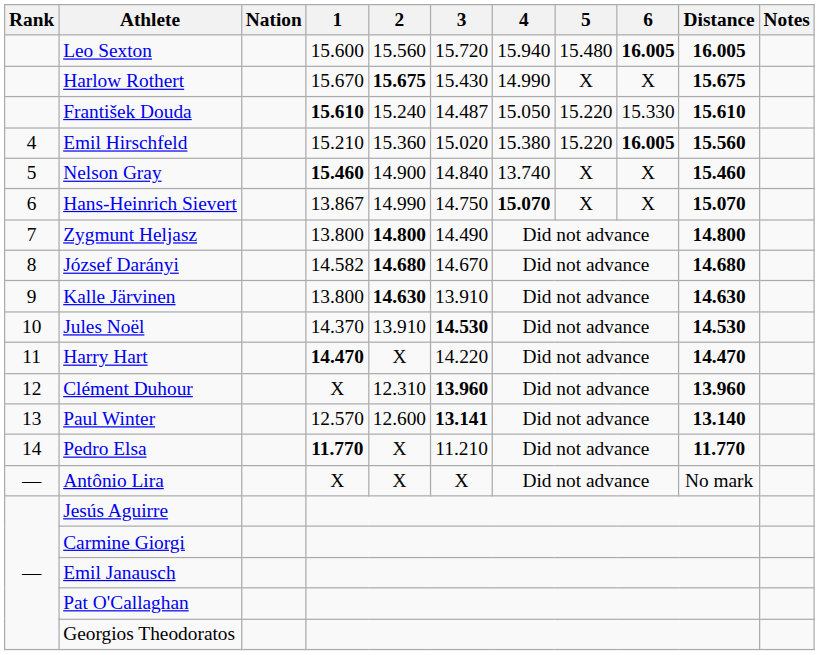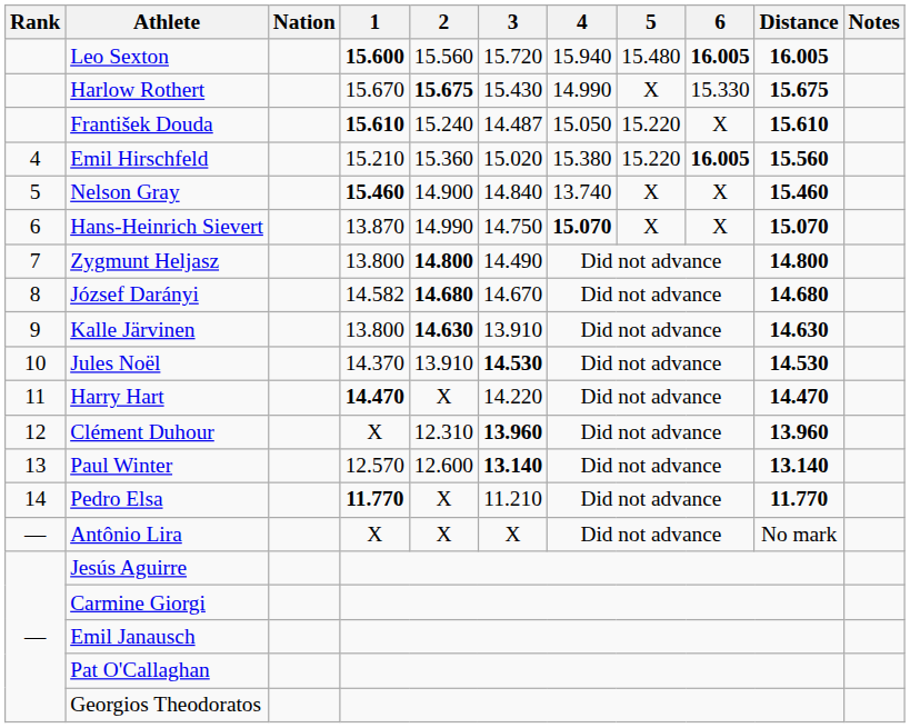 <table class="wikitable sortable" style="text-align:center">
 <tr>
 <th>Rank</th>
 <th>Athlete</th>
 <th>Nation</th>
 <th>1</th>
 <th>2</th>
 <th>3</th>
 <th>4</th>
 <th>5</th>
 <th>6</th>
 <th>Distance</th>
 <th>Notes</th>
 </tr>
 <tr>
 <td></td>
 <td align=left><a href='#'>Leo Sexton</a></td>
 <td align=left></td>
-<td>15.600</td>
+<td><strong>15.600</strong></td>
 <td>15.560</td>
 <td>15.720</td>
 <td>15.940 </td>
 <td>15.480</td>
 <td><strong>16.005</strong> </td>
 <td><strong>16.005</strong></td>
 <td></td>
 </tr>
 <tr>
 <td></td>
 <td align=left><a href='#'>Harlow Rothert</a></td>
 <td align=left></td>
 <td>15.670</td>
 <td><strong>15.675</strong></td>
 <td>15.430</td>
 <td>14.990</td>
 <td data-sort-value=1.00>X</td>
-<td data-sort-value=1.00>X</td>
+<td>15.330</td>
 <td><strong>15.675</strong></td>
 <td></td>
 </tr>
 <tr>
 <td></td>
 <td align=left><a href='#'>František Douda</a></td>
 <td align=left></td>
 <td><strong>15.610</strong></td>
 <td>15.240</td>
 <td>14.487</td>
 <td>15.050</td>
 <td>15.220</td>
-<td>15.330</td>
+<td data-sort-value=1.00>X</td>
 <td><strong>15.610</strong></td>
 <td></td>
 </tr>
 <tr>
 <td>4</td>
 <td align=left><a href='#'>Emil Hirschfeld</a></td>
 <td align=left></td>
 <td>15.210</td>
 <td>15.360</td>
 <td>15.020</td>
 <td>15.380</td>
 <td>15.220</td>
 <td><strong>16.005</strong> </td>
 <td><strong>15.560</strong></td>
 <td></td>
 </tr>
 <tr>
 <td>5</td>
 <td align=left><a href='#'>Nelson Gray</a></td>
 <td align=left></td>
 <td><strong>15.460</strong></td>
 <td>14.900</td>
 <td>14.840</td>
 <td>13.740</td>
 <td data-sort-value=1.00>X</td>
 <td data-sort-value=1.00>X</td>
 <td><strong>15.460</strong></td>
 <td></td>
 </tr>
 <tr>
 <td>6</td>
 <td align=left><a href='#'>Hans-Heinrich Sievert</a></td>
 <td align=left></td>
-<td>13.867</td>
+<td>13.870</td>
 <td>14.990</td>
 <td>14.750</td>
 <td><strong>15.070</strong></td>
 <td data-sort-value=1.00>X</td>
 <td data-sort-value=1.00>X</td>
 <td><strong>15.070</strong></td>
 <td></td>
 </tr>
 <tr>
 <td>7</td>
 <td align=left><a href='#'>Zygmunt Heljasz</a></td>
 <td align=left></td>
 <td>13.800</td>
 <td><strong>14.800</strong></td>
 <td>14.490</td>
 <td colspan=3 data-sort-value=0.00>Did not advance</td>
 <td><strong>14.800</strong></td>
 <td></td>
 </tr>
 <tr>
 <td>8</td>
 <td align=left><a href='#'>József Darányi</a></td>
 <td align=left></td>
 <td>14.582</td>
 <td><strong>14.680</strong></td>
 <td>14.670</td>
 <td colspan=3 data-sort-value=0.00>Did not advance</td>
 <td><strong>14.680</strong></td>
 <td></td>
 </tr>
 <tr>
 <td>9</td>
 <td align=left><a href='#'>Kalle Järvinen</a></td>
 <td align=left></td>
 <td>13.800</td>
 <td><strong>14.630</strong></td>
 <td>13.910</td>
 <td colspan=3 data-sort-value=0.00>Did not advance</td>
 <td><strong>14.630</strong></td>
 <td></td>
 </tr>
 <tr>
 <td>10</td>
 <td align=left><a href='#'>Jules Noël</a></td>
 <td align=left></td>
 <td>14.370</td>
 <td>13.910</td>
 <td><strong>14.530</strong></td>
 <td colspan=3 data-sort-value=0.00>Did not advance</td>
 <td><strong>14.530</strong></td>
 <td></td>
 </tr>
 <tr>
 <td>11</td>
 <td align=left><a href='#'>Harry Hart</a></td>
 <td align=left></td>
 <td><strong>14.470</strong></td>
 <td data-sort-value=1.00>X</td>
 <td>14.220</td>
 <td colspan=3 data-sort-value=0.00>Did not advance</td>
 <td><strong>14.470</strong></td>
 <td></td>
 </tr>
 <tr>
 <td>12</td>
 <td align=left><a href='#'>Clément Duhour</a></td>
 <td align=left></td>
 <td data-sort-value=1.00>X</td>
 <td>12.310</td>
 <td><strong>13.960</strong></td>
 <td colspan=3 data-sort-value=0.00>Did not advance</td>
 <td><strong>13.960</strong></td>
 <td></td>
 </tr>
 <tr>
 <td>13</td>
 <td align=left><a href='#'>Paul Winter</a></td>
 <td align=left></td>
 <td>12.570</td>
 <td>12.600</td>
-<td><strong>13.141</strong></td>
+<td><strong>13.140</strong></td>
 <td colspan=3 data-sort-value=0.00>Did not advance</td>
 <td><strong>13.140</strong></td>
 <td></td>
 </tr>
 <tr>
 <td>14</td>
 <td align=left><a href='#'>Pedro Elsa</a></td>
 <td align=left></td>
 <td><strong>11.770</strong></td>
 <td data-sort-value=1.00>X</td>
 <td>11.210</td>
 <td colspan=3 data-sort-value=0.00>Did not advance</td>
 <td><strong>11.770</strong></td>
 <td></td>
 </tr>
 <tr>
 <td data-sort-value=15>—</td>
 <td align=left><a href='#'>Antônio Lira</a></td>
 <td align=left></td>
 <td data-sort-value=1.00>X</td>
 <td data-sort-value=1.00>X</td>
 <td data-sort-value=1.00>X</td>
 <td colspan=3 data-sort-value=0.00>Did not advance</td>
 <td data-sort-value=1.00>No mark</td>
 <td></td>
 </tr>
 <tr>
 <td rowspan=5 data-sort-value=16>—</td>
 <td align=left><a href='#'>Jesús Aguirre</a></td>
 <td align=left></td>
 <td colspan=7 data-sort-value=0.00></td>
 <td></td>
 </tr>
 <tr>
 <td align=left><a href='#'>Carmine Giorgi</a></td>
 <td align=left></td>
 <td colspan=7 data-sort-value=0.00></td>
 <td></td>
 </tr>
 <tr>
 <td align=left><a href='#'>Emil Janausch</a></td>
 <td align=left></td>
 <td colspan=7 data-sort-value=0.00></td>
 <td></td>
 </tr>
 <tr>
 <td align=left><a href='#'>Pat O'Callaghan</a></td>
 <td align=left></td>
 <td colspan=7 data-sort-value=0.00></td>
 <td></td>
 </tr>
 <tr>
 <td align=left>Georgios Theodoratos</td>
 <td align=left></td>
 <td colspan=7 data-sort-value=0.00></td>
 <td></td>
 </tr>
 </table>
